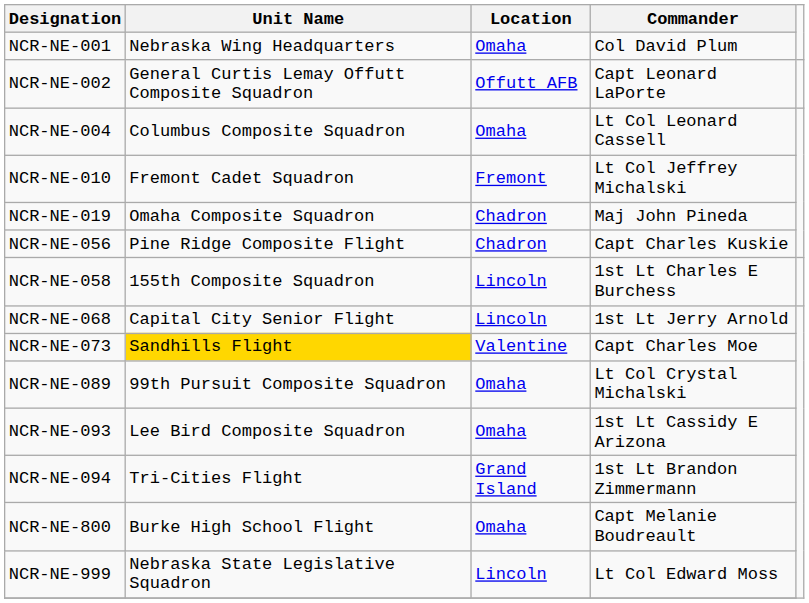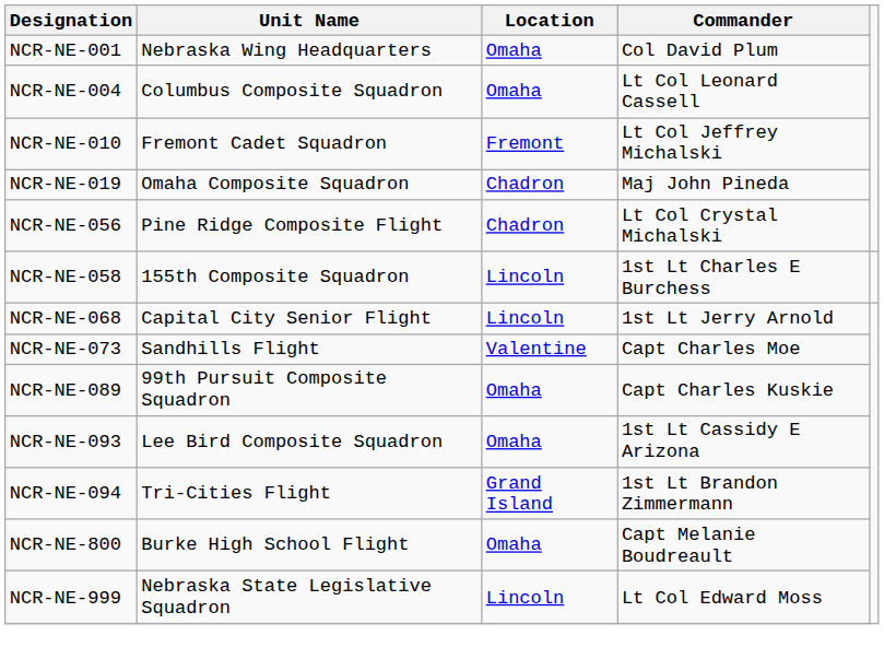 <table class="wikitable">
 <tr>
 <th>Designation </th>
 <th>Unit Name</th>
 <th>Location</th>
 <th>Commander</th>
 </tr>
 <tr>
 <td>NCR-NE-001</td>
 <td>Nebraska Wing Headquarters</td>
 <td><a href='#'>Omaha</a></td>
 <td>Col David Plum</td>
-</tr>
-<tr>
-<td>NCR-NE-002</td>
-<td>General Curtis Lemay Offutt Composite Squadron</td>
-<td><a href='#'>Offutt AFB</a></td>
-<td>Capt Leonard LaPorte</td>
-<td></td>
 </tr>
 <tr>
 <td>NCR-NE-004</td>
 <td>Columbus Composite Squadron</td>
 <td><a href='#'>Omaha</a></td>
 <td>Lt Col Leonard Cassell</td>
 </tr>
 <tr>
 <td>NCR-NE-010</td>
 <td>Fremont Cadet Squadron</td>
 <td><a href='#'>Fremont</a></td>
 <td>Lt Col Jeffrey Michalski</td>
 </tr>
 <tr>
 <td>NCR-NE-019</td>
 <td>Omaha Composite Squadron</td>
 <td><a href='#'>Chadron</a></td>
 <td>Maj John Pineda</td>
 </tr>
 <tr>
 <td>NCR-NE-056</td>
 <td>Pine Ridge Composite Flight</td>
 <td><a href='#'>Chadron</a></td>
-<td>Capt Charles Kuskie</td>
+<td>Lt Col Crystal Michalski</td>
 </tr>
 <tr>
 <td>NCR-NE-058</td>
 <td>155th Composite Squadron</td>
 <td><a href='#'>Lincoln</a></td>
 <td>1st Lt Charles E Burchess</td>
 <td></td>
 </tr>
 <tr>
 <td>NCR-NE-068</td>
 <td>Capital City Senior Flight</td>
 <td><a href='#'>Lincoln</a></td>
 <td>1st Lt Jerry Arnold</td>
 </tr>
 <tr>
 <td>NCR-NE-073</td>
-<td style="background: gold;">Sandhills Flight</td>
+<td>Sandhills Flight</td>
 <td><a href='#'>Valentine</a></td>
 <td>Capt Charles Moe</td>
 </tr>
 <tr>
 <td>NCR-NE-089</td>
 <td>99th Pursuit Composite Squadron</td>
 <td><a href='#'>Omaha</a></td>
-<td>Lt Col Crystal Michalski</td>
+<td>Capt Charles Kuskie</td>
 </tr>
 <tr>
 <td>NCR-NE-093</td>
 <td>Lee Bird Composite Squadron</td>
 <td><a href='#'>Omaha</a></td>
 <td>1st Lt Cassidy E Arizona</td>
 </tr>
 <tr>
 <td>NCR-NE-094</td>
 <td>Tri-Cities Flight</td>
 <td><a href='#'>Grand Island</a></td>
 <td>1st Lt Brandon Zimmermann</td>
 </tr>
 <tr>
 <td>NCR-NE-800</td>
 <td>Burke High School Flight</td>
 <td><a href='#'>Omaha</a></td>
 <td>Capt Melanie Boudreault</td>
 </tr>
 <tr>
 <td>NCR-NE-999</td>
 <td>Nebraska State Legislative Squadron</td>
 <td><a href='#'>Lincoln</a></td>
 <td>Lt Col Edward Moss</td>
 </tr>
 <tr>
 </tr>
 </table>
